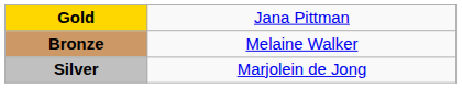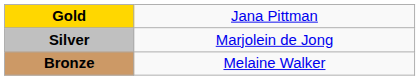 <table class="wikitable" style="text-align:center; " width="35%">
 <tr>
 <td bgcolor="gold"><strong>Gold</strong></td>
 <td><a href='#'>Jana Pittman</a><br>  <small><em></em></small></td>
 </tr>
 <tr>
+<td bgcolor="silver"><strong>Silver</strong></td>
+<td><a href='#'>Marjolein de Jong</a><br>  <small><em></em></small></td>
+</tr>
+<tr>
 <td bgcolor="CC9966"><strong>Bronze</strong></td>
 <td><a href='#'>Melaine Walker</a><br>  <small><em></em></small></td>
 </tr>
-<tr>
-<td bgcolor="silver"><strong>Silver</strong></td>
-<td><a href='#'>Marjolein de Jong</a><br>  <small><em></em></small></td>
-</tr>
 </table>
